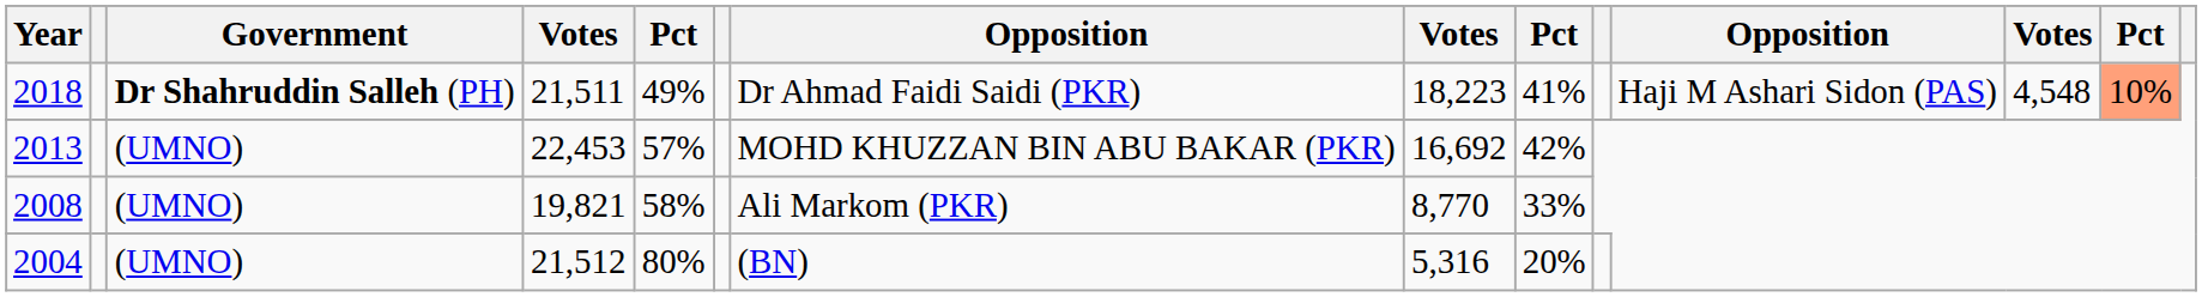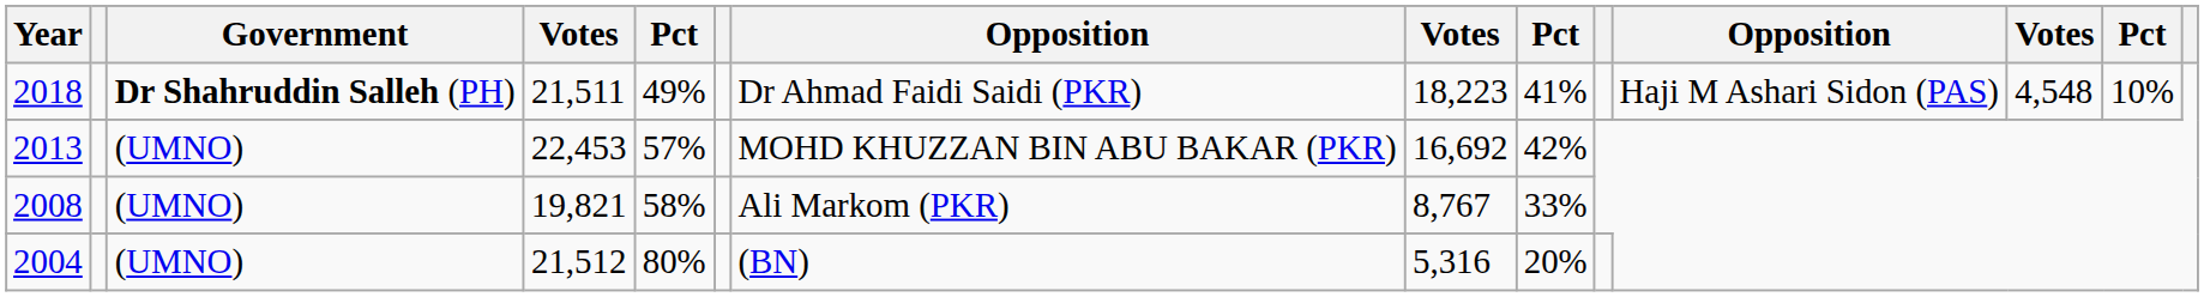 <table class="wikitable" style="margin:0.5em ; font-size:95%">
 <tr>
 <th>Year</th>
 <th></th>
 <th>Government</th>
 <th>Votes</th>
 <th>Pct</th>
 <th></th>
 <th>Opposition</th>
 <th>Votes</th>
 <th>Pct</th>
 <th></th>
 <th>Opposition</th>
 <th>Votes</th>
 <th>Pct</th>
 <th></th>
 </tr>
 <tr>
 <td><a href='#'>2018</a></td>
 <td></td>
 <td><strong>Dr Shahruddin Salleh</strong> (<a href='#'>PH</a>)</td>
 <td>21,511</td>
 <td>49%</td>
 <td></td>
 <td>Dr Ahmad Faidi Saidi (<a href='#'>PKR</a>)</td>
 <td>18,223</td>
 <td>41%</td>
 <td></td>
 <td>Haji M Ashari Sidon (<a href='#'>PAS</a>)</td>
 <td>4,548</td>
-<td style="background: lightsalmon;">10%</td>
+<td>10%</td>
 </tr>
 <tr>
 <td><a href='#'>2013</a></td>
 <td></td>
 <td> (<a href='#'>UMNO</a>)</td>
 <td>22,453</td>
 <td>57%</td>
 <td></td>
 <td>MOHD KHUZZAN BIN ABU BAKAR (<a href='#'>PKR</a>)</td>
 <td>16,692</td>
 <td>42%</td>
 </tr>
 <tr>
 <td><a href='#'>2008</a></td>
 <td></td>
 <td> (<a href='#'>UMNO</a>)</td>
 <td>19,821</td>
 <td>58%</td>
 <td></td>
 <td>Ali Markom (<a href='#'>PKR</a>)</td>
-<td>8,770</td>
+<td>8,767</td>
 <td>33%</td>
 </tr>
 <tr>
 <td><a href='#'>2004</a></td>
 <td></td>
 <td> (<a href='#'>UMNO</a>)</td>
 <td>21,512</td>
 <td>80%</td>
 <td></td>
 <td> (<a href='#'>BN</a>)</td>
 <td>5,316</td>
 <td>20%</td>
 <td></td>
 </tr>
 </table>
